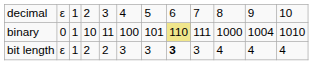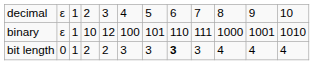 <table class=wikitable>
 <tr>
 <td>decimal</td>
 <td>ε</td>
 <td>1</td>
 <td>2</td>
 <td>3</td>
 <td>4</td>
 <td>5</td>
 <td>6</td>
 <td>7</td>
 <td>8</td>
 <td>9</td>
 <td>10</td>
 </tr>
 <tr>
 <td>binary</td>
-<td>0</td>
+<td>ε</td>
 <td>1</td>
 <td>10</td>
-<td>11</td>
+<td>12</td>
 <td>100</td>
 <td>101</td>
-<td style="background: khaki;">110</td>
+<td>110</td>
 <td>111</td>
 <td>1000</td>
-<td>1004</td>
+<td>1001</td>
 <td>1010</td>
 </tr>
 <tr>
 <td>bit length</td>
-<td>ε</td>
+<td>0</td>
 <td>1</td>
 <td>2</td>
 <td>2</td>
 <td>3</td>
 <td>3</td>
 <td><strong>3</strong></td>
 <td>3</td>
 <td>4</td>
 <td>4</td>
 <td>4</td>
 </tr>
 </table>
